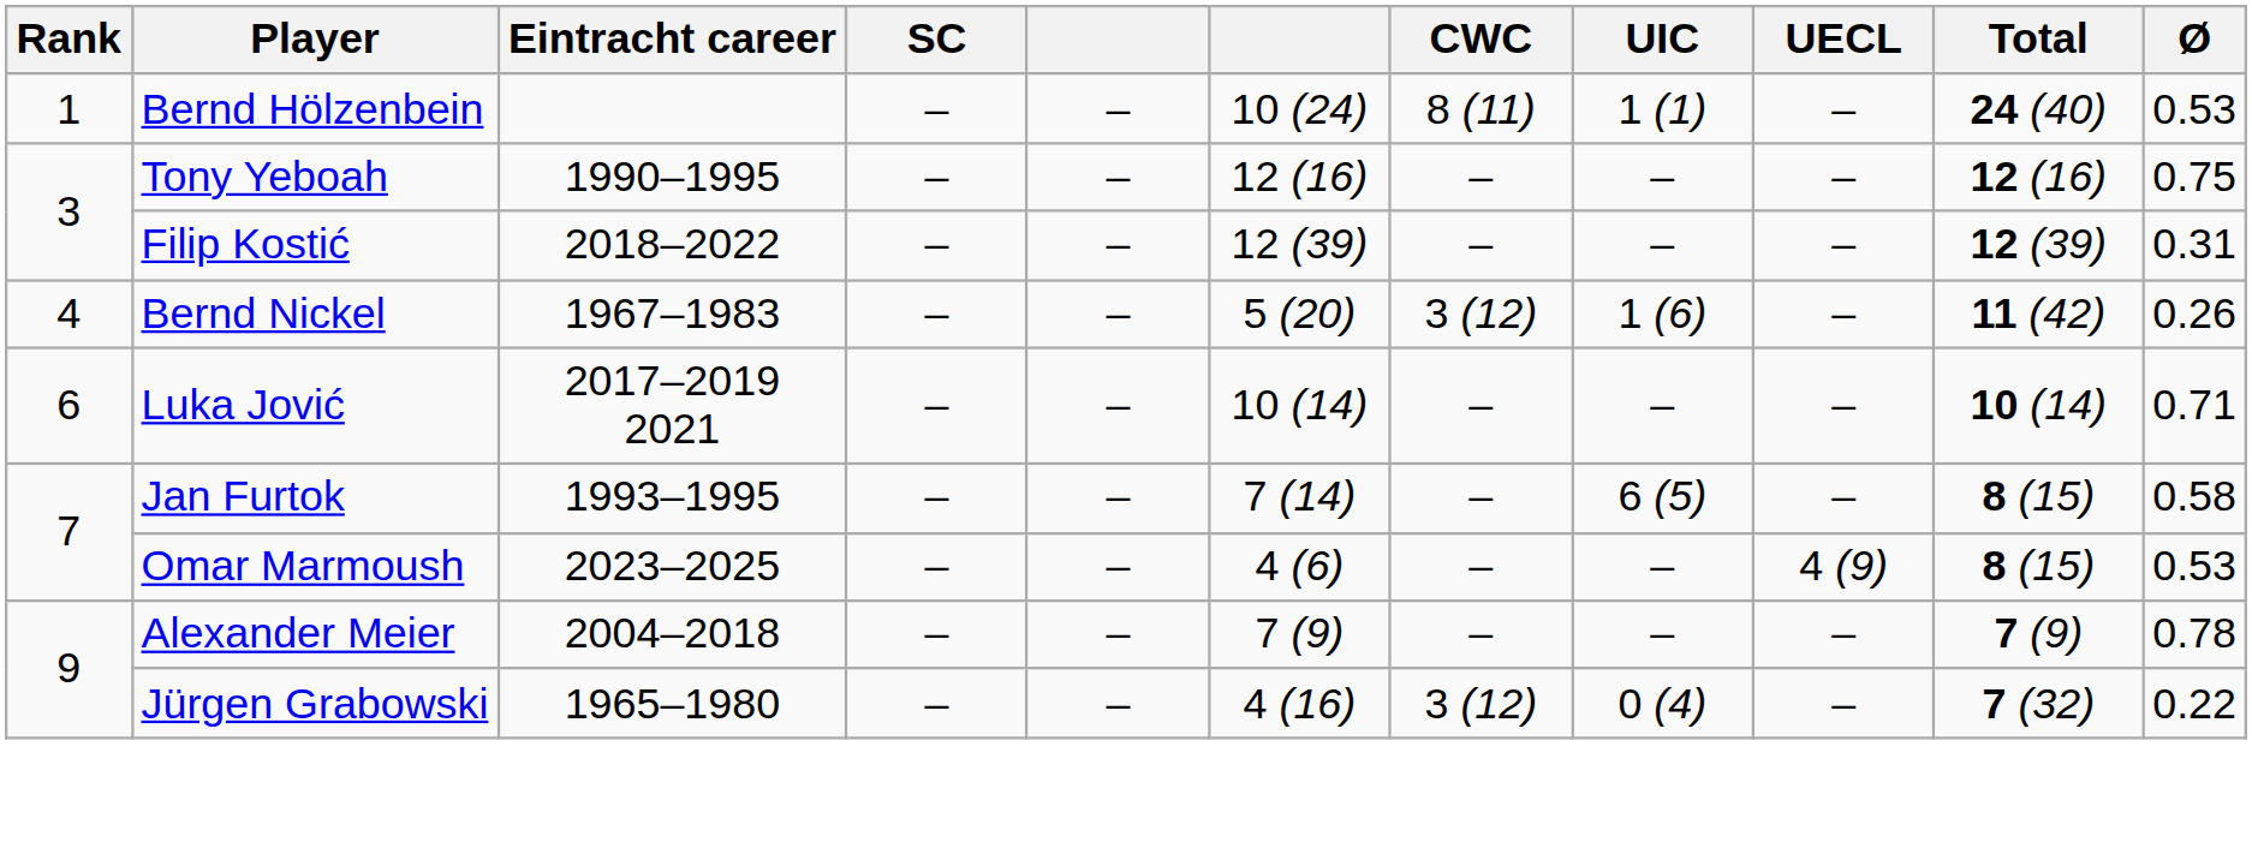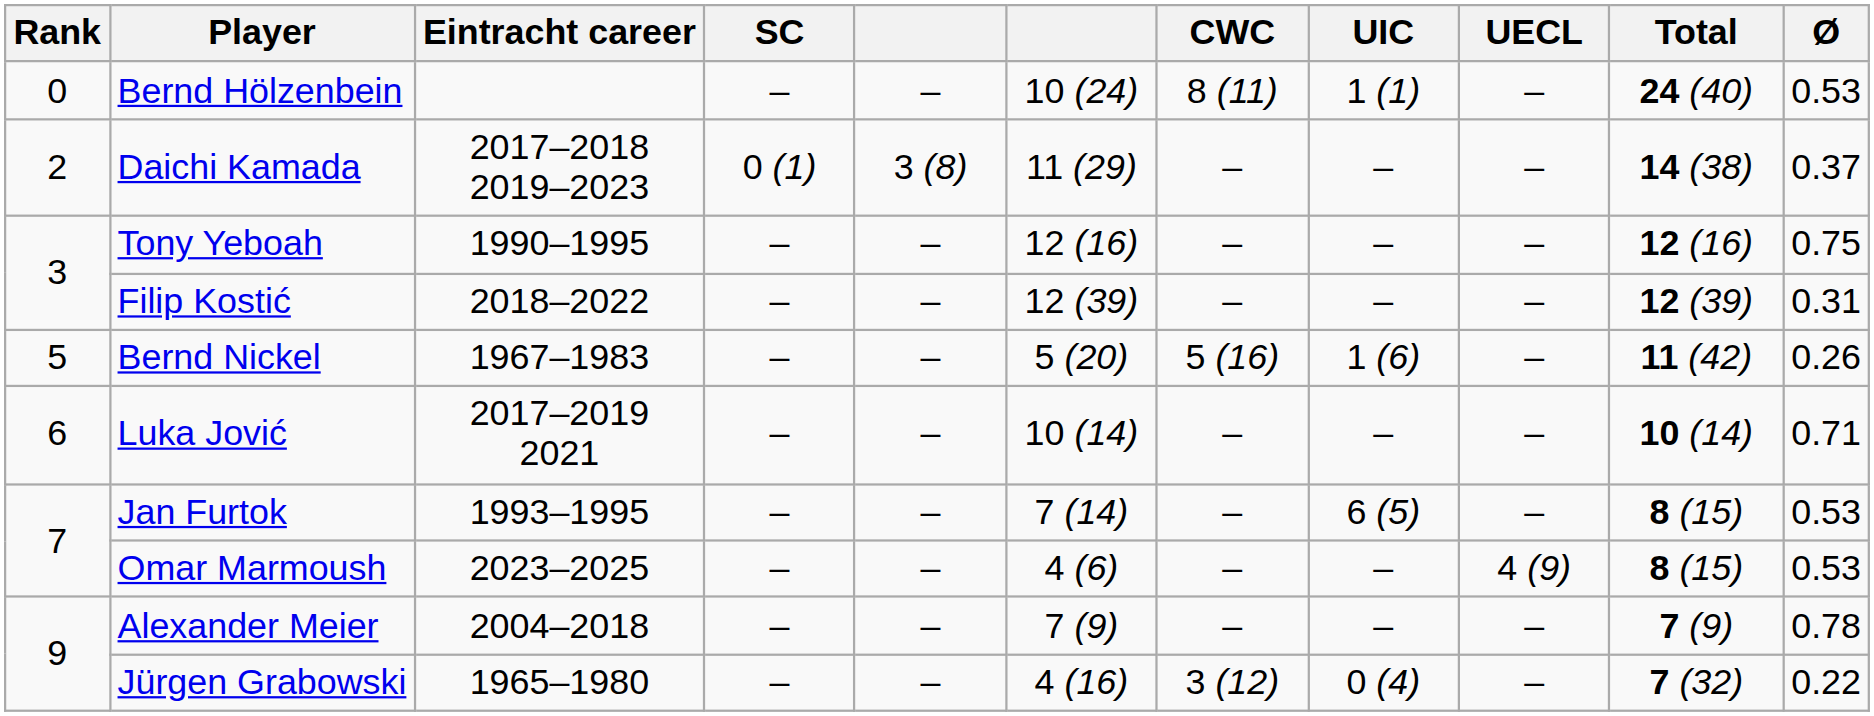 <table class="wikitable sortable" style="text-align: center;">
 <tr>
 <th>Rank</th>
 <th>Player</th>
 <th>Eintracht career</th>
 <th width=60>SC</th>
 <th width=60></th>
 <th width=60></th>
 <th width=60>CWC</th>
 <th width=60>UIC</th>
 <th width=60>UECL</th>
 <th width=70>Total</th>
 <th width=30>Ø</th>
 </tr>
 <tr>
-<td>1</td>
+<td>0</td>
 <td align="left"> <a href='#'>Bernd Hölzenbein</a></td>
 <td></td>
 <td>–</td>
 <td>–</td>
 <td>10 <em>(24)</em></td>
 <td>8 <em>(11)</em></td>
 <td>1 <em>(1)</em></td>
 <td>–</td>
 <td><strong>24</strong> <em>(40)</em></td>
 <td>0.53</td>
+</tr>
+<tr>
+<td>2</td>
+<td align="left"> <a href='#'>Daichi Kamada</a></td>
+<td>2017–2018<br>2019–2023</td>
+<td>0 <em>(1)</em></td>
+<td>3 <em>(8)</em></td>
+<td>11 <em>(29)</em></td>
+<td>–</td>
+<td>–</td>
+<td>–</td>
+<td><strong>14</strong> <em>(38)</em></td>
+<td>0.37</td>
 </tr>
 <tr>
 <td rowspan=2>3</td>
 <td align="left"> <a href='#'>Tony Yeboah</a></td>
 <td>1990–1995</td>
 <td>–</td>
 <td>–</td>
 <td>12 <em>(16)</em></td>
 <td>–</td>
 <td>–</td>
 <td>–</td>
 <td><strong>12</strong> <em>(16)</em></td>
 <td>0.75</td>
 </tr>
 <tr>
 <td align="left"> <a href='#'>Filip Kostić</a></td>
 <td>2018–2022</td>
 <td>–</td>
 <td>–</td>
 <td>12 <em>(39)</em></td>
 <td>–</td>
 <td>–</td>
 <td>–</td>
 <td><strong>12</strong> <em>(39)</em></td>
 <td>0.31</td>
 </tr>
 <tr>
-<td>4</td>
+<td>5</td>
 <td align="left"> <a href='#'>Bernd Nickel</a></td>
 <td>1967–1983</td>
 <td>–</td>
 <td>–</td>
 <td>5 <em>(20)</em></td>
-<td>3 <em>(12)</em></td>
+<td>5 <em>(16)</em></td>
 <td>1 <em>(6)</em></td>
 <td>–</td>
 <td><strong>11</strong> <em>(42)</em></td>
 <td>0.26</td>
 </tr>
 <tr>
 <td>6</td>
 <td align="left"> <a href='#'>Luka Jović</a></td>
 <td>2017–2019<br>2021</td>
 <td>–</td>
 <td>–</td>
 <td>10 <em>(14)</em></td>
 <td>–</td>
 <td>–</td>
 <td>–</td>
 <td><strong>10</strong> <em>(14)</em></td>
 <td>0.71</td>
 </tr>
 <tr>
 <td rowspan=2>7</td>
 <td align="left"> <a href='#'>Jan Furtok</a></td>
 <td>1993–1995</td>
 <td>–</td>
 <td>–</td>
 <td>7 <em>(14)</em></td>
 <td>–</td>
 <td>6 <em>(5)</em></td>
 <td>–</td>
 <td><strong>8</strong> <em>(15)</em></td>
-<td>0.58</td>
+<td>0.53</td>
 </tr>
 <tr>
 <td align="left"> <a href='#'>Omar Marmoush</a></td>
 <td>2023–2025</td>
 <td>–</td>
 <td>–</td>
 <td>4 <em>(6)</em></td>
 <td>–</td>
 <td>–</td>
 <td>4 <em>(9)</em></td>
 <td><strong>8</strong> <em>(15)</em></td>
 <td>0.53</td>
 </tr>
 <tr>
 <td rowspan=2>9</td>
 <td align="left"> <a href='#'>Alexander Meier</a></td>
 <td>2004–2018</td>
 <td>–</td>
 <td>–</td>
 <td>7 <em>(9)</em></td>
 <td>–</td>
 <td>–</td>
 <td>–</td>
 <td><strong>7</strong> <em>(9)</em></td>
 <td>0.78</td>
 </tr>
 <tr>
 <td align="left"> <a href='#'>Jürgen Grabowski</a></td>
 <td>1965–1980</td>
 <td>–</td>
 <td>–</td>
 <td>4 <em>(16)</em></td>
 <td>3 <em>(12)</em></td>
 <td>0 <em>(4)</em></td>
 <td>–</td>
 <td><strong>7</strong> <em>(32)</em></td>
 <td>0.22</td>
 </tr>
 </table>
